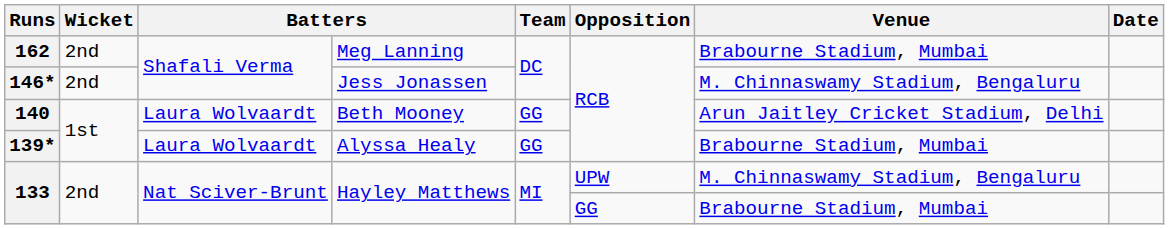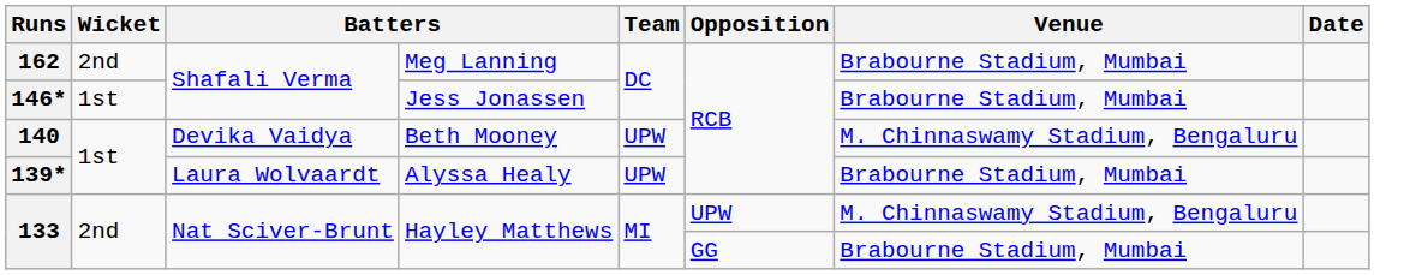 <table class="wikitable">
 <tr>
 <th>Runs</th>
 <th>Wicket</th>
 <th colspan="2">Batters</th>
 <th>Team</th>
 <th>Opposition</th>
 <th>Venue</th>
 <th>Date</th>
 </tr>
 <tr>
 <th>162</th>
 <td>2nd</td>
 <td rowspan="2"><a href='#'>Shafali Verma</a></td>
 <td><a href='#'>Meg Lanning</a></td>
 <td rowspan="2"><a href='#'>DC</a></td>
 <td rowspan="4"><a href='#'>RCB</a></td>
 <td><a href='#'>Brabourne Stadium</a>, <a href='#'>Mumbai</a></td>
 <td></td>
 </tr>
 <tr>
 <th>146*</th>
-<td>2nd</td>
+<td>1st</td>
 <td><a href='#'>Jess Jonassen</a></td>
-<td><a href='#'>M. Chinnaswamy Stadium</a>, <a href='#'>Bengaluru</a></td>
+<td><a href='#'>Brabourne Stadium</a>, <a href='#'>Mumbai</a></td>
 <td></td>
 </tr>
 <tr>
 <th>140</th>
 <td rowspan="2">1st</td>
-<td><a href='#'>Laura Wolvaardt</a></td>
+<td><a href='#'>Devika Vaidya</a></td>
 <td><a href='#'>Beth Mooney</a></td>
-<td><a href='#'>GG</a></td>
-<td><a href='#'>Arun Jaitley Cricket Stadium</a>, <a href='#'>Delhi</a></td>
+<td><a href='#'>UPW</a></td>
+<td><a href='#'>M. Chinnaswamy Stadium</a>, <a href='#'>Bengaluru</a></td>
 <td></td>
 </tr>
 <tr>
 <th>139*</th>
 <td><a href='#'>Laura Wolvaardt</a></td>
 <td><a href='#'>Alyssa Healy</a></td>
-<td><a href='#'>GG</a></td>
+<td><a href='#'>UPW</a></td>
 <td><a href='#'>Brabourne Stadium</a>, <a href='#'>Mumbai</a></td>
 <td></td>
 </tr>
 <tr>
 <th rowspan="2">133</th>
 <td rowspan="2">2nd</td>
 <td rowspan="2"><a href='#'>Nat Sciver-Brunt</a></td>
 <td rowspan="2"><a href='#'>Hayley Matthews</a></td>
 <td rowspan="2"><a href='#'>MI</a></td>
 <td><a href='#'>UPW</a></td>
 <td><a href='#'>M. Chinnaswamy Stadium</a>, <a href='#'>Bengaluru</a></td>
 <td></td>
 </tr>
 <tr>
 <td><a href='#'>GG</a></td>
 <td><a href='#'>Brabourne Stadium</a>, <a href='#'>Mumbai</a></td>
 <td></td>
 </tr>
 </table>
